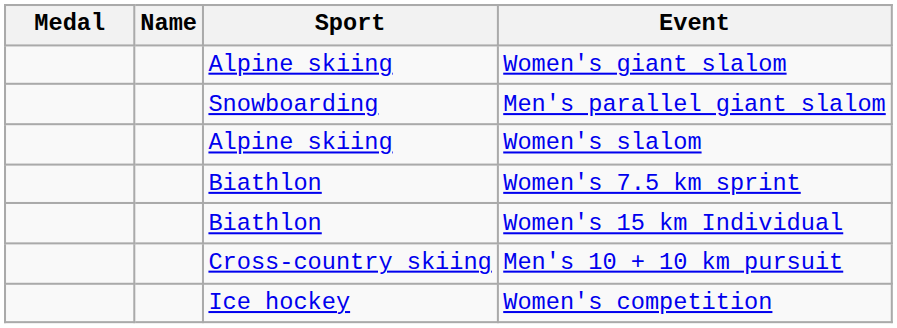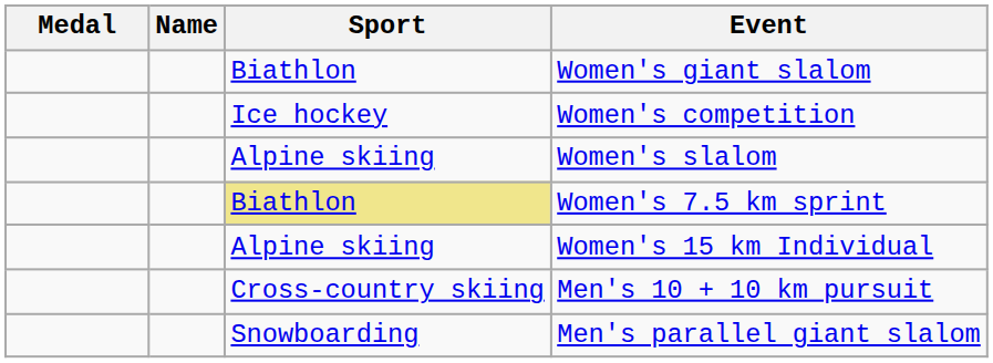 <table class="wikitable sortable" style="font-size:90%">
 <tr>
 <th style="width:5em;">Medal</th>
 <th>Name</th>
 <th>Sport</th>
 <th>Event</th>
 </tr>
 <tr>
 <td></td>
 <td></td>
-<td><a href='#'>Alpine skiing</a></td>
+<td><a href='#'>Biathlon</a></td>
 <td><a href='#'>Women's giant slalom</a></td>
 </tr>
 <tr>
 <td></td>
-<td></td>
-<td><a href='#'>Snowboarding</a></td>
-<td><a href='#'>Men's parallel giant slalom</a></td>
+<td><br></td>
+<td><a href='#'>Ice hockey</a></td>
+<td><a href='#'>Women's competition</a></td>
 </tr>
 <tr>
 <td></td>
 <td></td>
 <td><a href='#'>Alpine skiing</a></td>
 <td><a href='#'>Women's slalom</a></td>
 </tr>
 <tr>
 <td></td>
 <td></td>
-<td><a href='#'>Biathlon</a></td>
+<td style="background: khaki;"><a href='#'>Biathlon</a></td>
 <td><a href='#'>Women's 7.5 km sprint</a></td>
 </tr>
 <tr>
 <td></td>
 <td></td>
-<td><a href='#'>Biathlon</a></td>
+<td><a href='#'>Alpine skiing</a></td>
 <td><a href='#'>Women's 15 km Individual</a></td>
 </tr>
 <tr>
 <td></td>
 <td></td>
 <td><a href='#'>Cross-country skiing</a></td>
 <td><a href='#'>Men's 10 + 10 km pursuit</a></td>
 </tr>
 <tr>
 <td></td>
-<td><br></td>
-<td><a href='#'>Ice hockey</a></td>
-<td><a href='#'>Women's competition</a></td>
+<td></td>
+<td><a href='#'>Snowboarding</a></td>
+<td><a href='#'>Men's parallel giant slalom</a></td>
 </tr>
 </table>
